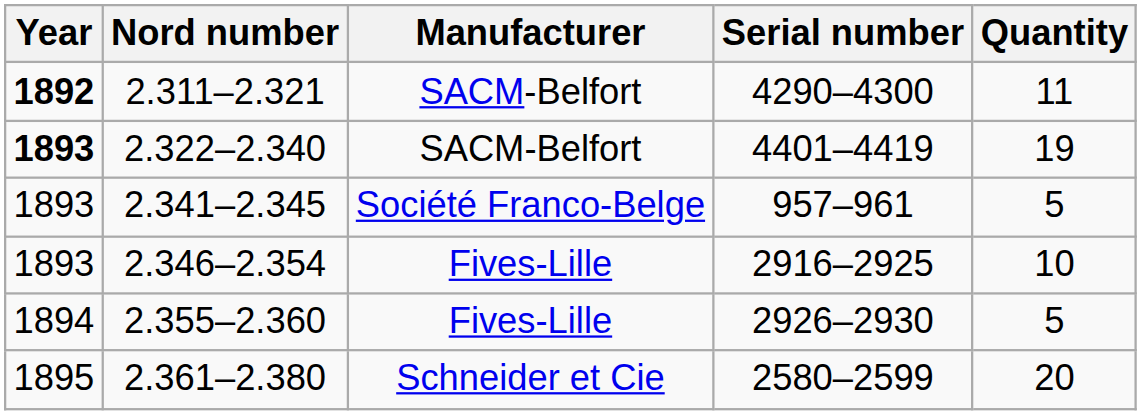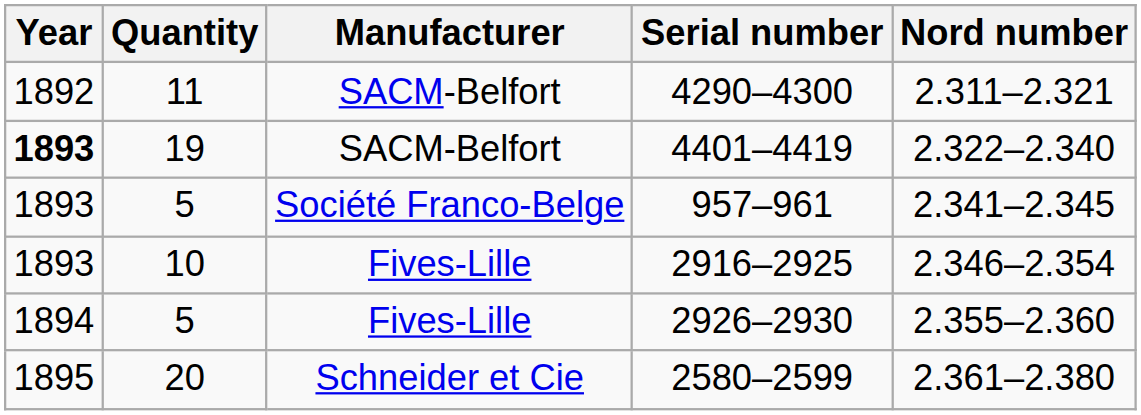 <table class=wikitable style=text-align:center>
 <tr>
 <th>Year</th>
-<th>Nord number</th>
+<th>Quantity</th>
 <th>Manufacturer</th>
 <th>Serial number</th>
-<th>Quantity</th>
+<th>Nord number</th>
 </tr>
 <tr>
-<td><strong>1892</strong></td>
-<td>2.311–2.321</td>
+<td>1892</td>
+<td>11</td>
 <td><a href='#'>SACM</a>-Belfort</td>
 <td>4290–4300</td>
-<td>11</td>
+<td>2.311–2.321</td>
 </tr>
 <tr>
 <td><strong>1893</strong></td>
-<td>2.322–2.340</td>
+<td>19</td>
 <td>SACM-Belfort</td>
 <td>4401–4419</td>
-<td>19</td>
+<td>2.322–2.340</td>
 </tr>
 <tr>
 <td>1893</td>
-<td>2.341–2.345</td>
+<td>5</td>
 <td><a href='#'>Société Franco-Belge</a></td>
 <td>957–961</td>
-<td>5</td>
+<td>2.341–2.345</td>
 </tr>
 <tr>
 <td>1893</td>
-<td>2.346–2.354</td>
+<td>10</td>
 <td><a href='#'>Fives-Lille</a></td>
 <td>2916–2925</td>
-<td>10</td>
+<td>2.346–2.354</td>
 </tr>
 <tr>
 <td>1894</td>
-<td>2.355–2.360</td>
+<td>5</td>
 <td><a href='#'>Fives-Lille</a></td>
 <td>2926–2930</td>
-<td>5</td>
+<td>2.355–2.360</td>
 </tr>
 <tr>
 <td>1895</td>
-<td>2.361–2.380</td>
+<td>20</td>
 <td><a href='#'>Schneider et Cie</a></td>
 <td>2580–2599</td>
-<td>20</td>
+<td>2.361–2.380</td>
 </tr>
 </table>
